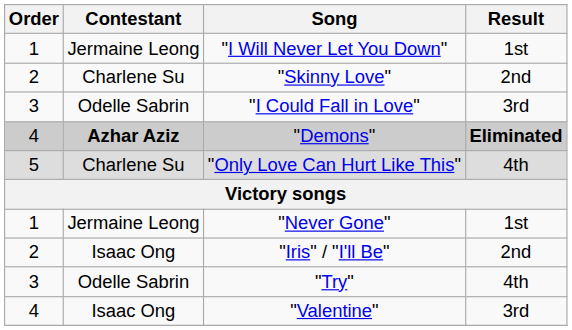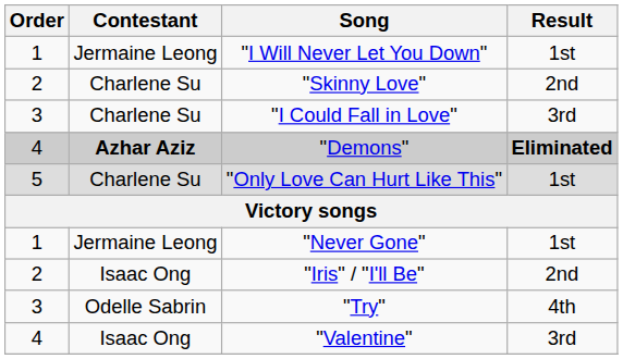 <table class="wikitable plainrowheaders" style="text-align:center;">
 <tr>
 <th scope="col">Order</th>
 <th scope="col">Contestant</th>
 <th scope="col">Song</th>
 <th scope="col">Result</th>
 </tr>
 <tr>
 <td scope="row">1</td>
 <td>Jermaine Leong</td>
 <td>"<a href='#'>I Will Never Let You Down</a>"</td>
 <td>1st</td>
 </tr>
 <tr>
 <td scope="row">2</td>
 <td>Charlene Su</td>
 <td>"<a href='#'>Skinny Love</a>"</td>
 <td>2nd</td>
 </tr>
 <tr>
 <td scope="row">3</td>
-<td>Odelle Sabrin</td>
+<td>Charlene Su</td>
 <td>"<a href='#'>I Could Fall in Love</a>"</td>
 <td>3rd</td>
 </tr>
 <tr style="background:#ccc;">
 <td scope="row">4</td>
 <td><strong>Azhar Aziz</strong></td>
 <td>"<a href='#'>Demons</a>"</td>
 <td><strong>Eliminated</strong></td>
 </tr>
 <tr style="background:#ddd;">
 <td scope="row">5</td>
 <td>Charlene Su</td>
 <td>"<a href='#'>Only Love Can Hurt Like This</a>"</td>
-<td>4th</td>
+<td>1st</td>
 </tr>
 <tr>
 <th colspan=4 scope="col">Victory songs</th>
 </tr>
 <tr>
 <td scope="row">1</td>
 <td>Jermaine Leong</td>
 <td>"<a href='#'>Never Gone</a>"</td>
 <td>1st</td>
 </tr>
 <tr>
 <td scope="row">2</td>
 <td>Isaac Ong</td>
 <td>"<a href='#'>Iris</a>" / "<a href='#'>I'll Be</a>"</td>
 <td>2nd</td>
 </tr>
 <tr>
 <td scope="row">3</td>
 <td>Odelle Sabrin</td>
 <td>"<a href='#'>Try</a>"</td>
 <td>4th</td>
 </tr>
 <tr>
 <td scope="row">4</td>
 <td>Isaac Ong</td>
 <td>"<a href='#'>Valentine</a>"</td>
 <td>3rd</td>
 </tr>
 <tr>
 </tr>
 </table>
